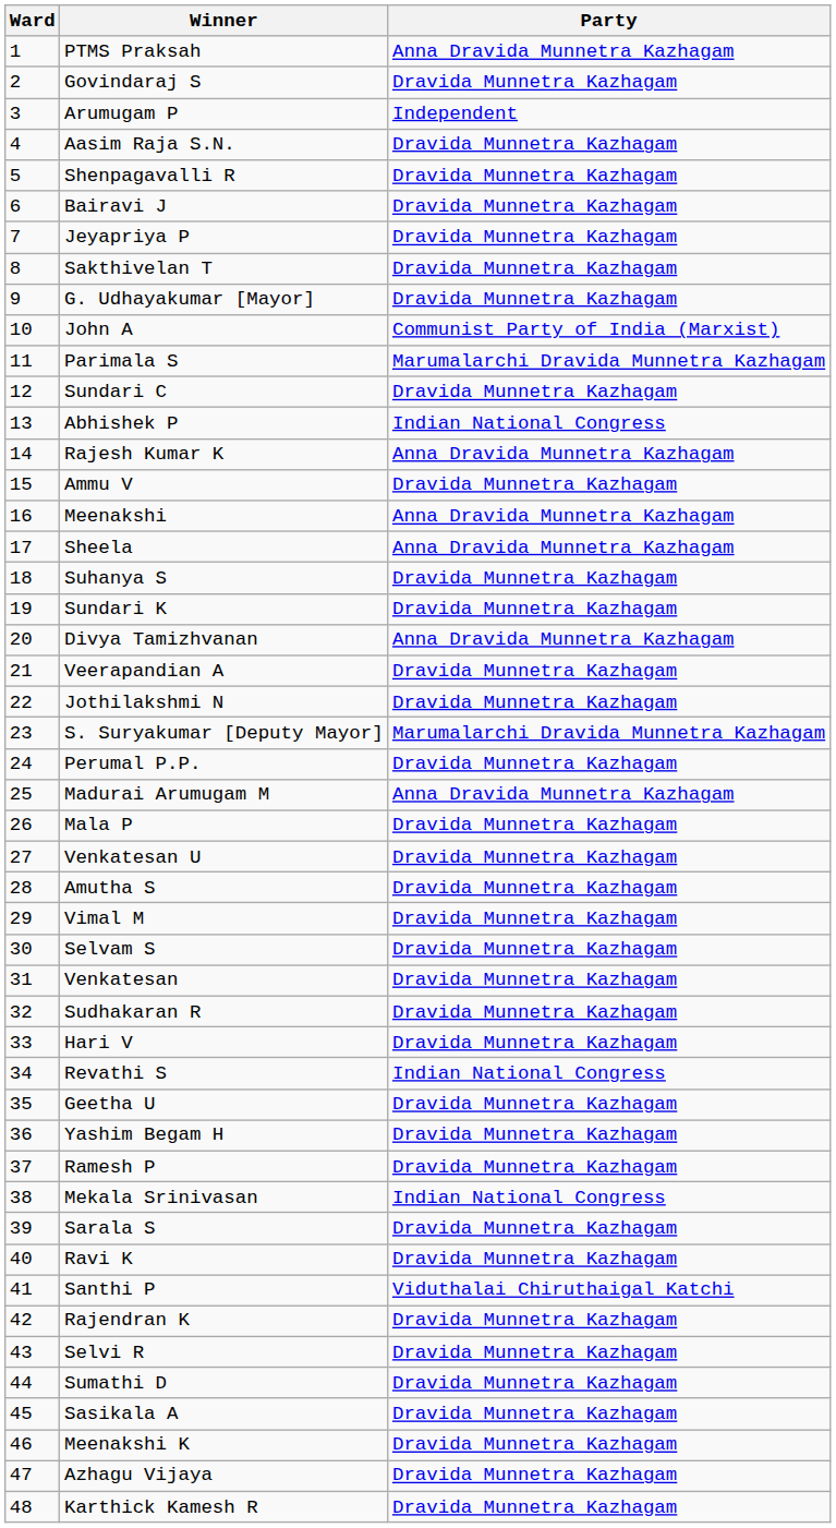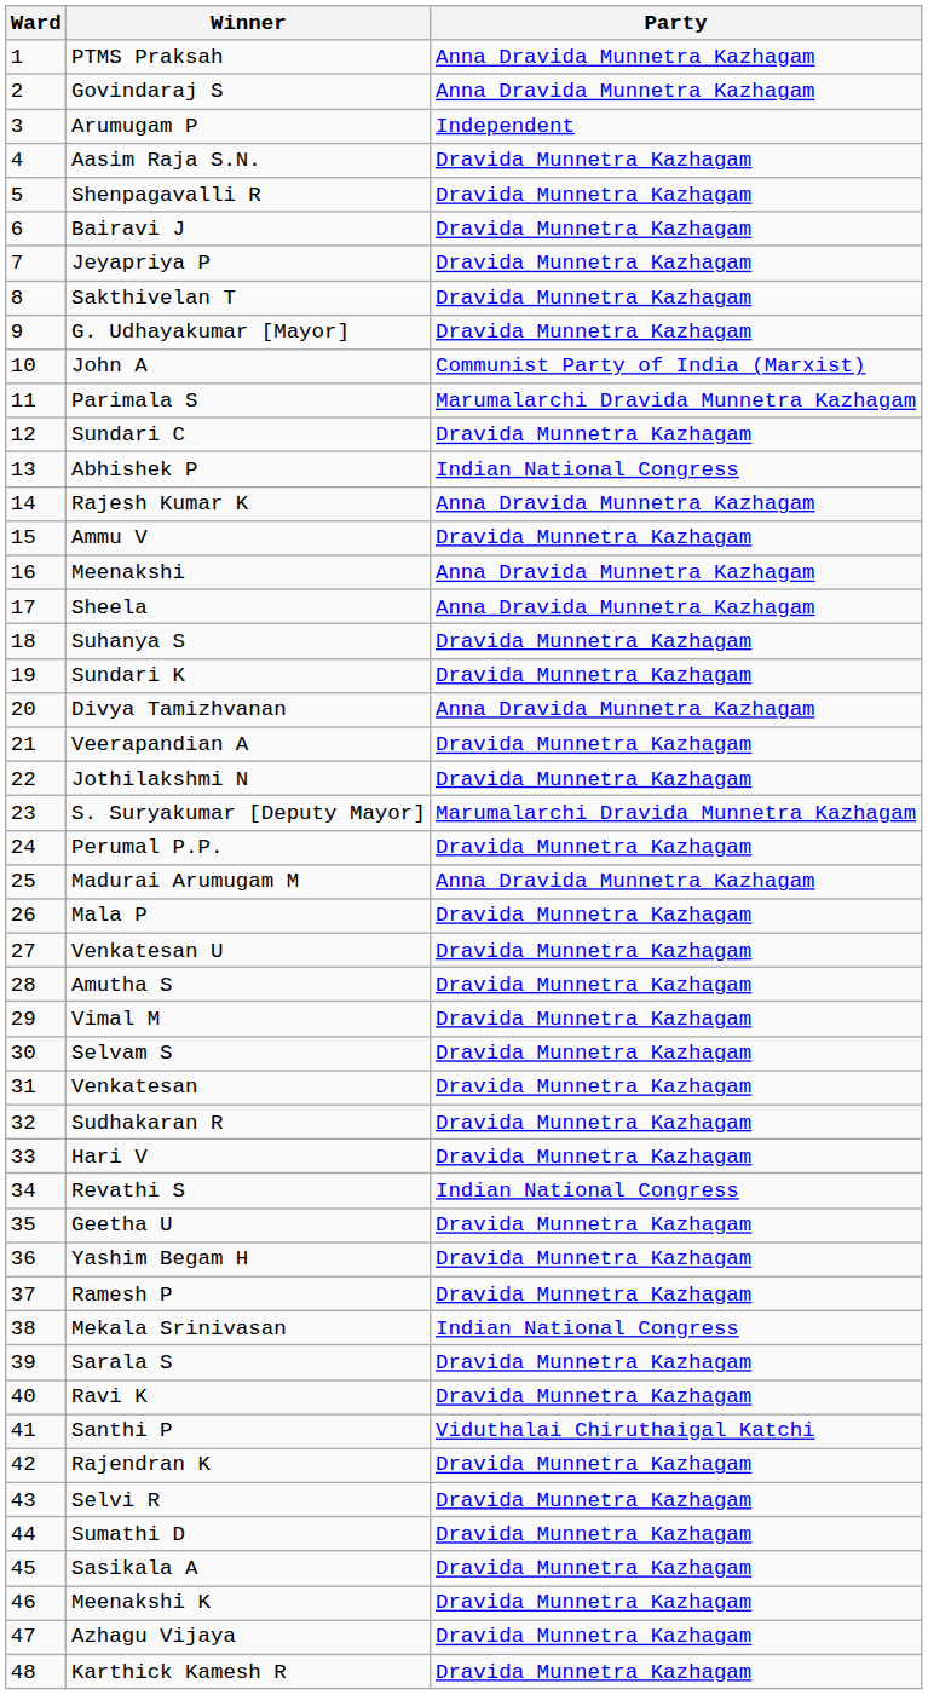 <table class="wikitable">
 <tr>
 <th>Ward</th>
 <th>Winner</th>
 <th>Party</th>
 </tr>
 <tr>
 <td>1</td>
 <td>PTMS Praksah</td>
 <td><a href='#'>Anna Dravida Munnetra Kazhagam</a></td>
 </tr>
 <tr>
 <td>2</td>
 <td>Govindaraj S</td>
-<td><a href='#'>Dravida Munnetra Kazhagam</a></td>
+<td><a href='#'>Anna Dravida Munnetra Kazhagam</a></td>
 </tr>
 <tr>
 <td>3</td>
 <td>Arumugam P</td>
 <td><a href='#'>Independent</a></td>
 </tr>
 <tr>
 <td>4</td>
 <td>Aasim Raja S.N.</td>
 <td><a href='#'>Dravida Munnetra Kazhagam</a></td>
 </tr>
 <tr>
 <td>5</td>
 <td>Shenpagavalli R</td>
 <td><a href='#'>Dravida Munnetra Kazhagam</a></td>
 </tr>
 <tr>
 <td>6</td>
 <td>Bairavi J</td>
 <td><a href='#'>Dravida Munnetra Kazhagam</a></td>
 </tr>
 <tr>
 <td>7</td>
 <td>Jeyapriya P</td>
 <td><a href='#'>Dravida Munnetra Kazhagam</a></td>
 </tr>
 <tr>
 <td>8</td>
 <td>Sakthivelan T</td>
 <td><a href='#'>Dravida Munnetra Kazhagam</a></td>
 </tr>
 <tr>
 <td>9</td>
 <td>G. Udhayakumar [Mayor]</td>
 <td><a href='#'>Dravida Munnetra Kazhagam</a></td>
 </tr>
 <tr>
 <td>10</td>
 <td>John A</td>
 <td><a href='#'>Communist Party of India (Marxist)</a></td>
 </tr>
 <tr>
 <td>11</td>
 <td>Parimala S</td>
 <td><a href='#'>Marumalarchi Dravida Munnetra Kazhagam</a></td>
 </tr>
 <tr>
 <td>12</td>
 <td>Sundari C</td>
 <td><a href='#'>Dravida Munnetra Kazhagam</a></td>
 </tr>
 <tr>
 <td>13</td>
 <td>Abhishek P</td>
 <td><a href='#'>Indian National Congress</a></td>
 </tr>
 <tr>
 <td>14</td>
 <td>Rajesh Kumar K</td>
 <td><a href='#'>Anna Dravida Munnetra Kazhagam</a></td>
 </tr>
 <tr>
 <td>15</td>
 <td>Ammu V</td>
 <td><a href='#'>Dravida Munnetra Kazhagam</a></td>
 </tr>
 <tr>
 <td>16</td>
 <td>Meenakshi</td>
 <td><a href='#'>Anna Dravida Munnetra Kazhagam</a></td>
 </tr>
 <tr>
 <td>17</td>
 <td>Sheela</td>
 <td><a href='#'>Anna Dravida Munnetra Kazhagam</a></td>
 </tr>
 <tr>
 <td>18</td>
 <td>Suhanya S</td>
 <td><a href='#'>Dravida Munnetra Kazhagam</a></td>
 </tr>
 <tr>
 <td>19</td>
 <td>Sundari K</td>
 <td><a href='#'>Dravida Munnetra Kazhagam</a></td>
 </tr>
 <tr>
 <td>20</td>
 <td>Divya Tamizhvanan</td>
 <td><a href='#'>Anna Dravida Munnetra Kazhagam</a></td>
 </tr>
 <tr>
 <td>21</td>
 <td>Veerapandian A</td>
 <td><a href='#'>Dravida Munnetra Kazhagam</a></td>
 </tr>
 <tr>
 <td>22</td>
 <td>Jothilakshmi N</td>
 <td><a href='#'>Dravida Munnetra Kazhagam</a></td>
 </tr>
 <tr>
 <td>23</td>
 <td>S. Suryakumar [Deputy Mayor]</td>
 <td><a href='#'>Marumalarchi Dravida Munnetra Kazhagam</a></td>
 </tr>
 <tr>
 <td>24</td>
 <td>Perumal P.P.</td>
 <td><a href='#'>Dravida Munnetra Kazhagam</a></td>
 </tr>
 <tr>
 <td>25</td>
 <td>Madurai Arumugam M</td>
 <td><a href='#'>Anna Dravida Munnetra Kazhagam</a></td>
 </tr>
 <tr>
 <td>26</td>
 <td>Mala P</td>
 <td><a href='#'>Dravida Munnetra Kazhagam</a></td>
 </tr>
 <tr>
 <td>27</td>
 <td>Venkatesan U</td>
 <td><a href='#'>Dravida Munnetra Kazhagam</a></td>
 </tr>
 <tr>
 <td>28</td>
 <td>Amutha S</td>
 <td><a href='#'>Dravida Munnetra Kazhagam</a></td>
 </tr>
 <tr>
 <td>29</td>
 <td>Vimal M</td>
 <td><a href='#'>Dravida Munnetra Kazhagam</a></td>
 </tr>
 <tr>
 <td>30</td>
 <td>Selvam S</td>
 <td><a href='#'>Dravida Munnetra Kazhagam</a></td>
 </tr>
 <tr>
 <td>31</td>
 <td>Venkatesan</td>
 <td><a href='#'>Dravida Munnetra Kazhagam</a></td>
 </tr>
 <tr>
 <td>32</td>
 <td>Sudhakaran R</td>
 <td><a href='#'>Dravida Munnetra Kazhagam</a></td>
 </tr>
 <tr>
 <td>33</td>
 <td>Hari V</td>
 <td><a href='#'>Dravida Munnetra Kazhagam</a></td>
 </tr>
 <tr>
 <td>34</td>
 <td>Revathi S</td>
 <td><a href='#'>Indian National Congress</a></td>
 </tr>
 <tr>
 <td>35</td>
 <td>Geetha U</td>
 <td><a href='#'>Dravida Munnetra Kazhagam</a></td>
 </tr>
 <tr>
 <td>36</td>
 <td>Yashim Begam H</td>
 <td><a href='#'>Dravida Munnetra Kazhagam</a></td>
 </tr>
 <tr>
 <td>37</td>
 <td>Ramesh P</td>
 <td><a href='#'>Dravida Munnetra Kazhagam</a></td>
 </tr>
 <tr>
 <td>38</td>
 <td>Mekala Srinivasan</td>
 <td><a href='#'>Indian National Congress</a></td>
 </tr>
 <tr>
 <td>39</td>
 <td>Sarala S</td>
 <td><a href='#'>Dravida Munnetra Kazhagam</a></td>
 </tr>
 <tr>
 <td>40</td>
 <td>Ravi K</td>
 <td><a href='#'>Dravida Munnetra Kazhagam</a></td>
 </tr>
 <tr>
 <td>41</td>
 <td>Santhi P</td>
 <td><a href='#'>Viduthalai Chiruthaigal Katchi</a></td>
 </tr>
 <tr>
 <td>42</td>
 <td>Rajendran K</td>
 <td><a href='#'>Dravida Munnetra Kazhagam</a></td>
 </tr>
 <tr>
 <td>43</td>
 <td>Selvi R</td>
 <td><a href='#'>Dravida Munnetra Kazhagam</a></td>
 </tr>
 <tr>
 <td>44</td>
 <td>Sumathi D</td>
 <td><a href='#'>Dravida Munnetra Kazhagam</a></td>
 </tr>
 <tr>
 <td>45</td>
 <td>Sasikala A</td>
 <td><a href='#'>Dravida Munnetra Kazhagam</a></td>
 </tr>
 <tr>
 <td>46</td>
 <td>Meenakshi K</td>
 <td><a href='#'>Dravida Munnetra Kazhagam</a></td>
 </tr>
 <tr>
 <td>47</td>
 <td>Azhagu Vijaya</td>
 <td><a href='#'>Dravida Munnetra Kazhagam</a></td>
 </tr>
 <tr>
 <td>48</td>
 <td>Karthick Kamesh R</td>
 <td><a href='#'>Dravida Munnetra Kazhagam</a></td>
 </tr>
 </table>
